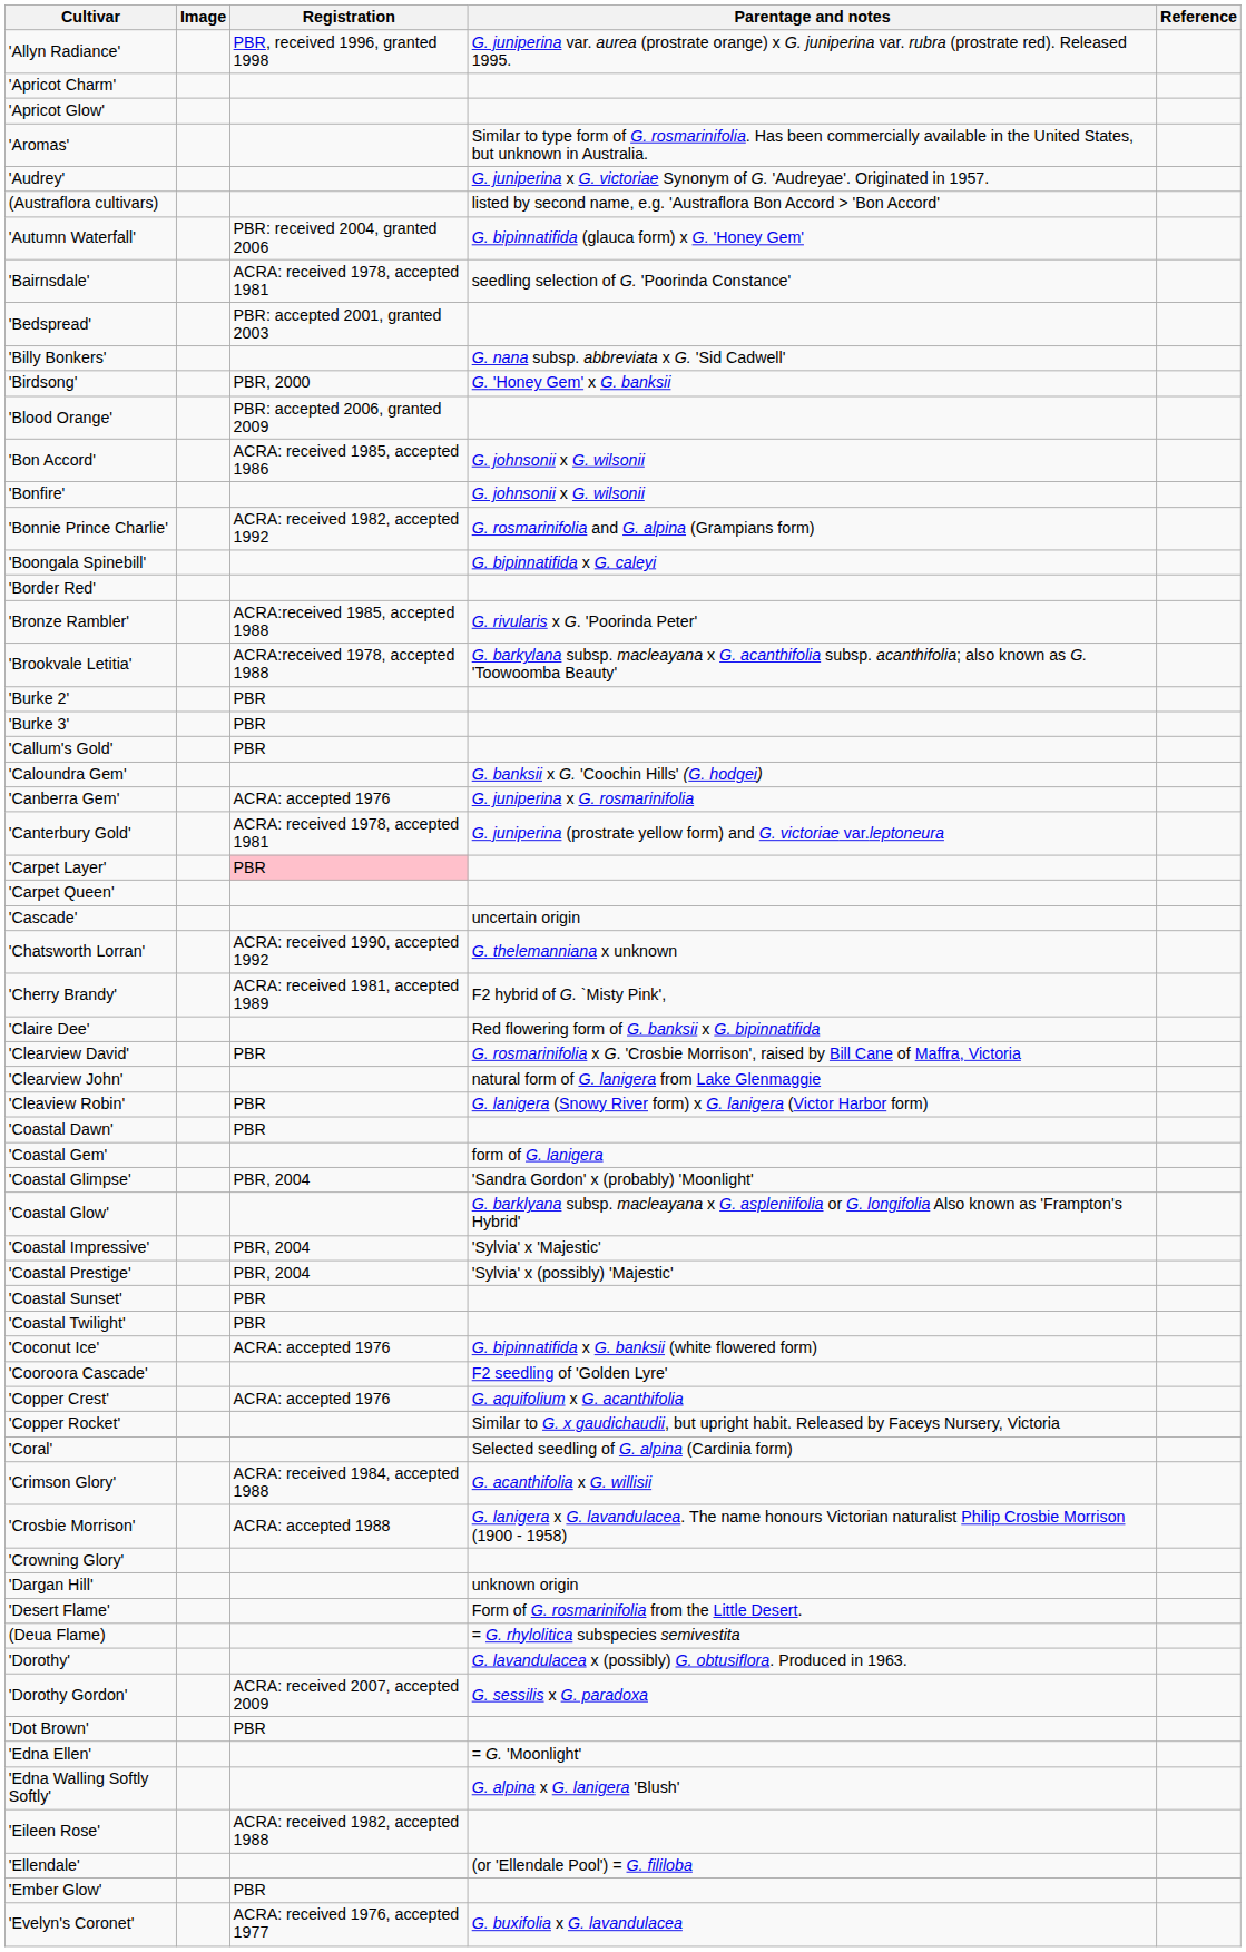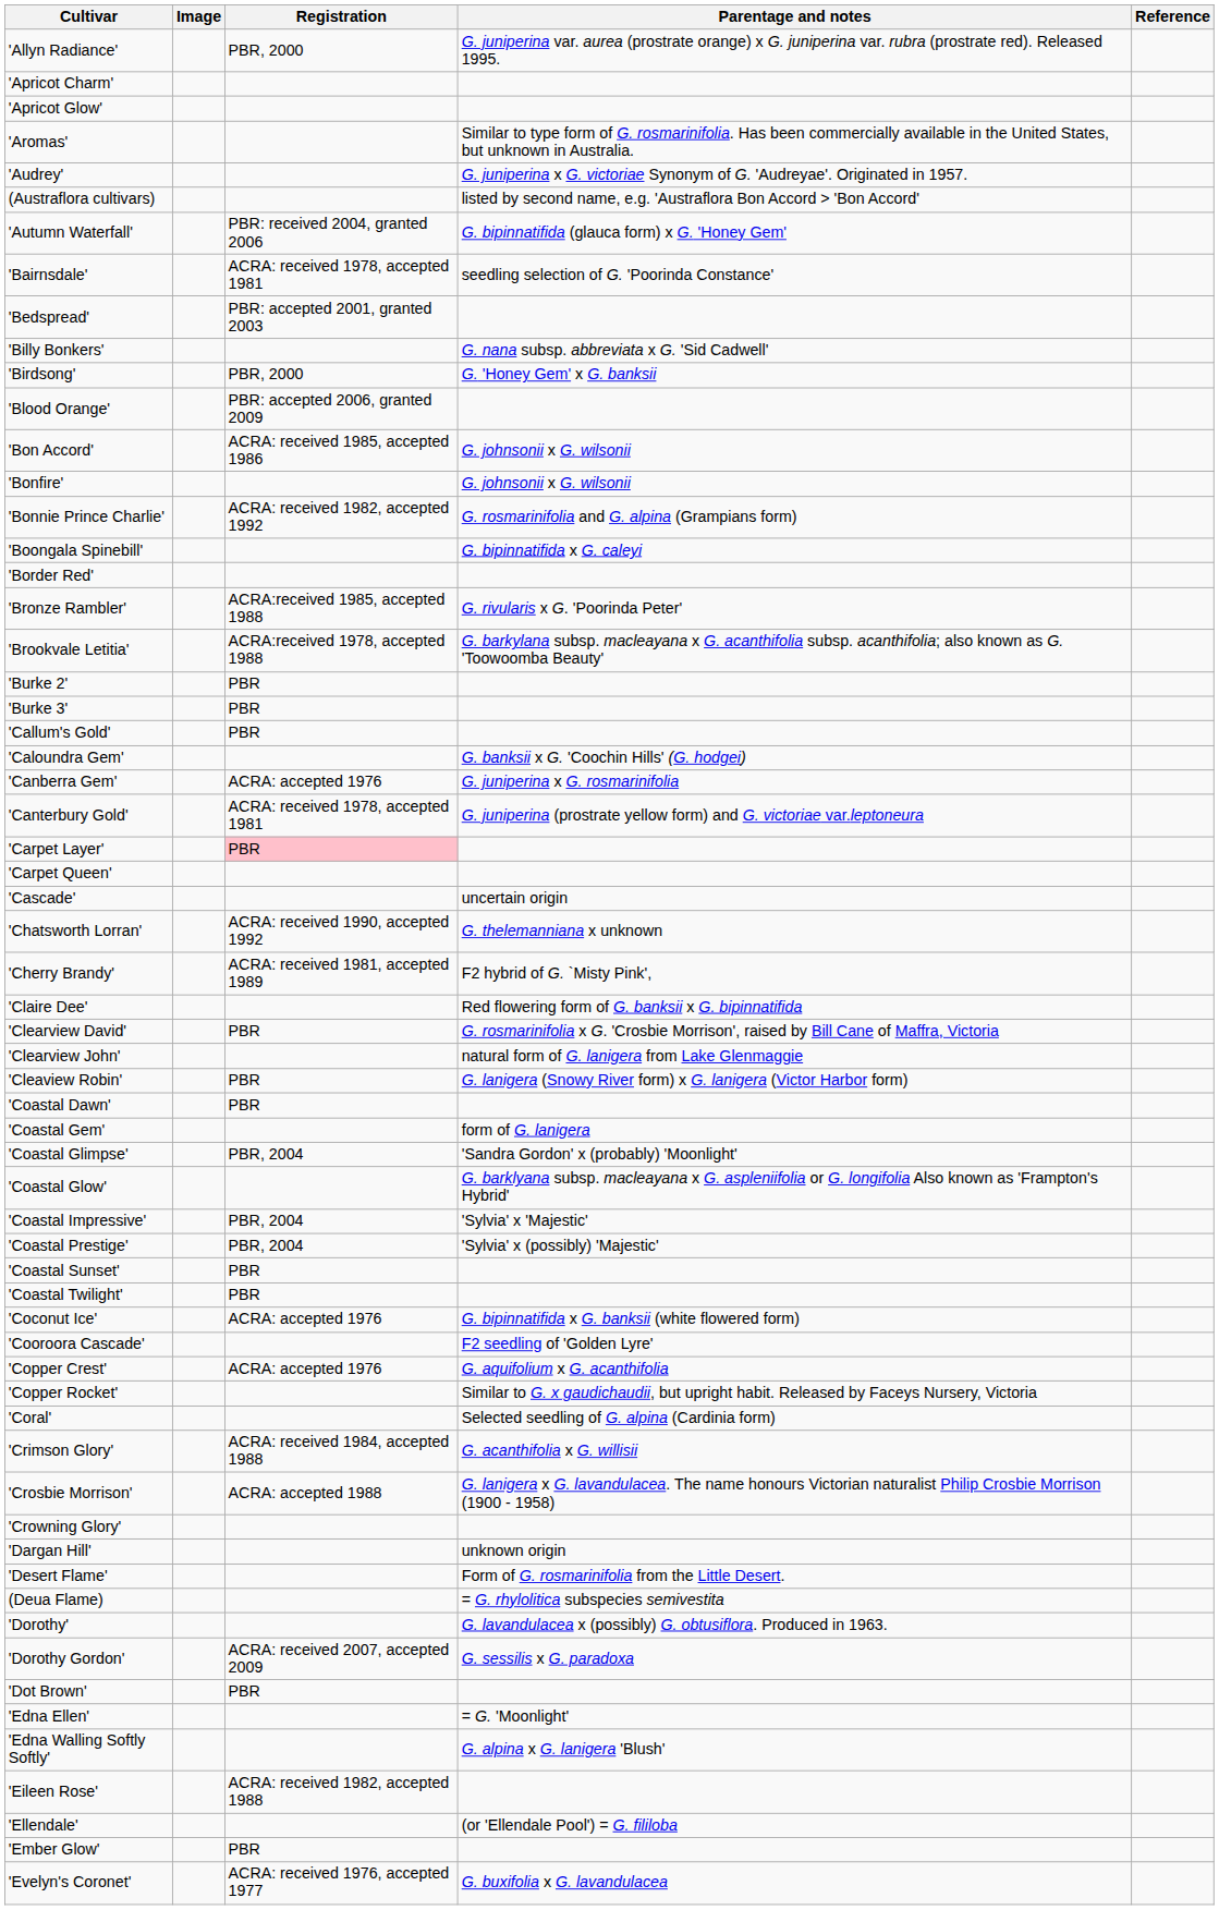 <table class="wikitable">
 <tr>
 <th>Cultivar</th>
 <th>Image</th>
 <th>Registration</th>
 <th>Parentage and notes</th>
 <th>Reference</th>
 </tr>
 <tr>
 <td>'Allyn Radiance'</td>
 <td></td>
-<td><a href='#'>PBR</a>, received 1996, granted 1998</td>
+<td>PBR, 2000</td>
 <td><em><a href='#'>G. juniperina</a></em> var. <em>aurea</em> (prostrate orange) x <em>G. juniperina</em> var. <em>rubra</em> (prostrate red). Released 1995.</td>
 <td></td>
 </tr>
 <tr>
 <td>'Apricot Charm'</td>
 <td></td>
 <td></td>
 <td></td>
 <td></td>
 </tr>
 <tr>
 <td>'Apricot Glow'</td>
 <td></td>
 <td></td>
 <td></td>
 <td></td>
 </tr>
 <tr>
 <td>'Aromas'</td>
 <td></td>
 <td></td>
 <td>Similar to type form of <em><a href='#'>G. rosmarinifolia</a></em>. Has been commercially available in the United States, but unknown in Australia.</td>
 <td></td>
 </tr>
 <tr>
 <td>'Audrey'</td>
 <td></td>
 <td></td>
 <td><em><a href='#'>G. juniperina</a></em> x <em><a href='#'>G. victoriae</a></em> Synonym of  <em>G.</em> 'Audreyae'. Originated in 1957.</td>
 <td></td>
 </tr>
 <tr>
 <td>(Austraflora cultivars)</td>
 <td></td>
 <td></td>
 <td>listed by second name, e.g. 'Austraflora Bon Accord > 'Bon Accord'</td>
 <td></td>
 </tr>
 <tr>
 <td>'Autumn Waterfall'</td>
 <td></td>
 <td>PBR: received 2004, granted 2006</td>
 <td><em><a href='#'>G. bipinnatifida</a> </em> (glauca form) x <a href='#'><em>G.</em> 'Honey Gem'</a></td>
 <td></td>
 </tr>
 <tr>
 <td>'Bairnsdale'</td>
 <td></td>
 <td>ACRA: received 1978, accepted 1981</td>
 <td>seedling selection of <em>G.</em> 'Poorinda Constance'</td>
 <td></td>
 </tr>
 <tr>
 <td>'Bedspread'</td>
 <td></td>
 <td>PBR: accepted 2001, granted 2003</td>
 <td></td>
 <td></td>
 </tr>
 <tr>
 <td>'Billy Bonkers'</td>
 <td></td>
 <td></td>
 <td><em><a href='#'>G. nana</a></em> subsp. <em>abbreviata</em> x <em>G.</em> 'Sid Cadwell'</td>
 <td></td>
 </tr>
 <tr>
 <td>'Birdsong'</td>
 <td></td>
 <td>PBR, 2000</td>
 <td><a href='#'><em>G.</em> 'Honey Gem'</a> x <em><a href='#'>G. banksii</a></em></td>
 <td></td>
 </tr>
 <tr>
 <td>'Blood Orange'</td>
 <td></td>
 <td>PBR: accepted 2006, granted 2009</td>
 <td></td>
 <td></td>
 </tr>
 <tr>
 <td>'Bon Accord'</td>
 <td></td>
 <td>ACRA: received 1985, accepted 1986</td>
 <td><em><a href='#'>G. johnsonii</a></em> x <em><a href='#'>G. wilsonii</a></em></td>
 <td> </td>
 </tr>
 <tr>
 <td>'Bonfire'</td>
 <td></td>
 <td></td>
 <td><em><a href='#'>G. johnsonii</a></em> x <em><a href='#'>G. wilsonii</a></em></td>
 <td></td>
 </tr>
 <tr>
 <td>'Bonnie Prince Charlie'</td>
 <td></td>
 <td>ACRA: received 1982, accepted 1992</td>
 <td><em><a href='#'>G. rosmarinifolia</a></em> and <em><a href='#'>G. alpina</a></em> (Grampians form)</td>
 <td> </td>
 </tr>
 <tr>
 <td>'Boongala Spinebill'</td>
 <td></td>
 <td></td>
 <td><em><a href='#'>G. bipinnatifida</a></em> x <em><a href='#'>G. caleyi</a></em></td>
 <td></td>
 </tr>
 <tr>
 <td>'Border Red'</td>
 <td></td>
 <td></td>
 <td></td>
 <td></td>
 </tr>
 <tr>
 <td>'Bronze Rambler'</td>
 <td></td>
 <td>ACRA:received 1985, accepted 1988</td>
 <td><em><a href='#'>G. rivularis</a></em> x <em>G</em>. 'Poorinda Peter'</td>
 <td> </td>
 </tr>
 <tr>
 <td>'Brookvale Letitia'</td>
 <td></td>
 <td>ACRA:received 1978, accepted 1988</td>
 <td><em><a href='#'>G. barkylana</a></em> subsp. <em>macleayana</em> x <em><a href='#'>G. acanthifolia</a></em> subsp. <em>acanthifolia</em>; also known as <em>G.</em> 'Toowoomba Beauty'</td>
 <td> </td>
 </tr>
 <tr>
 <td>'Burke 2'</td>
 <td></td>
 <td>PBR</td>
 <td></td>
 <td></td>
 </tr>
 <tr>
 <td>'Burke 3'</td>
 <td></td>
 <td>PBR</td>
 <td></td>
 <td></td>
 </tr>
 <tr>
 <td>'Callum's Gold'</td>
 <td></td>
 <td>PBR</td>
 <td></td>
 <td></td>
 </tr>
 <tr>
 <td>'Caloundra Gem'</td>
 <td></td>
 <td></td>
 <td><em><a href='#'>G. banksii</a></em> x <em>G.</em> 'Coochin Hills' <em>(<a href='#'>G. hodgei</a>)</em></td>
 <td></td>
 </tr>
 <tr>
 <td>'Canberra Gem'</td>
 <td></td>
 <td>ACRA: accepted 1976</td>
 <td><em><a href='#'>G. juniperina</a></em> x <em><a href='#'>G. rosmarinifolia</a></em></td>
 <td></td>
 </tr>
 <tr>
 <td>'Canterbury Gold'</td>
 <td></td>
 <td>ACRA: received 1978, accepted 1981</td>
 <td><em><a href='#'>G. juniperina</a></em> (prostrate yellow form) and <a href='#'><em>G. victoriae</em> var.<em>leptoneura</em></a></td>
 <td> </td>
 </tr>
 <tr>
 <td>'Carpet Layer'</td>
 <td></td>
 <td style="background: pink;">PBR</td>
 <td></td>
 <td></td>
 </tr>
 <tr>
 <td>'Carpet Queen'</td>
 <td></td>
 <td></td>
 <td></td>
 <td></td>
 </tr>
 <tr>
 <td>'Cascade'</td>
 <td></td>
 <td></td>
 <td>uncertain origin</td>
 <td></td>
 </tr>
 <tr>
 <td>'Chatsworth Lorran'</td>
 <td></td>
 <td>ACRA: received 1990, accepted 1992</td>
 <td><em><a href='#'>G. thelemanniana</a></em> x unknown</td>
 <td> </td>
 </tr>
 <tr>
 <td>'Cherry Brandy'</td>
 <td></td>
 <td>ACRA: received 1981, accepted 1989</td>
 <td>F2 hybrid of <em>G.</em> `Misty Pink',</td>
 <td> </td>
 </tr>
 <tr>
 <td>'Claire Dee'</td>
 <td></td>
 <td></td>
 <td>Red flowering form of <em><a href='#'>G. banksii</a></em> x <em><a href='#'>G. bipinnatifida</a></em></td>
 <td></td>
 </tr>
 <tr>
 <td>'Clearview David'</td>
 <td></td>
 <td>PBR</td>
 <td><em><a href='#'>G. rosmarinifolia</a></em> x <em>G</em>. 'Crosbie Morrison', raised by <a href='#'>Bill Cane</a> of <a href='#'>Maffra, Victoria</a></td>
 <td>  </td>
 </tr>
 <tr>
 <td>'Clearview John'</td>
 <td></td>
 <td></td>
 <td>natural form of <em><a href='#'>G. lanigera</a></em> from <a href='#'>Lake Glenmaggie</a></td>
 <td></td>
 </tr>
 <tr>
 <td>'Cleaview Robin'</td>
 <td></td>
 <td>PBR</td>
 <td><em><a href='#'>G. lanigera</a></em> (<a href='#'>Snowy River</a> form) x <em><a href='#'>G. lanigera</a></em> (<a href='#'>Victor Harbor</a> form)</td>
 <td></td>
 </tr>
 <tr>
 <td>'Coastal Dawn'</td>
 <td></td>
 <td>PBR</td>
 <td></td>
 <td></td>
 </tr>
 <tr>
 <td>'Coastal Gem'</td>
 <td></td>
 <td></td>
 <td>form of <em><a href='#'>G. lanigera</a></em></td>
 <td></td>
 </tr>
 <tr>
 <td>'Coastal Glimpse'</td>
 <td></td>
 <td>PBR, 2004</td>
 <td>'Sandra Gordon' x (probably) 'Moonlight'</td>
 <td></td>
 </tr>
 <tr>
 <td>'Coastal Glow'</td>
 <td></td>
 <td></td>
 <td><em><a href='#'>G. barklyana</a></em> subsp. <em>macleayana</em> x <em><a href='#'>G. aspleniifolia</a></em> or <em><a href='#'>G. longifolia</a></em> Also known as 'Frampton's Hybrid'</td>
 <td></td>
 </tr>
 <tr>
 <td>'Coastal Impressive'</td>
 <td></td>
 <td>PBR, 2004</td>
 <td>'Sylvia' x   'Majestic'</td>
 <td></td>
 </tr>
 <tr>
 <td>'Coastal Prestige'</td>
 <td></td>
 <td>PBR, 2004</td>
 <td>'Sylvia' x  (possibly) 'Majestic'</td>
 <td></td>
 </tr>
 <tr>
 <td>'Coastal Sunset'</td>
 <td></td>
 <td>PBR</td>
 <td></td>
 <td></td>
 </tr>
 <tr>
 <td>'Coastal Twilight'</td>
 <td></td>
 <td>PBR</td>
 <td></td>
 <td></td>
 </tr>
 <tr>
 <td>'Coconut Ice'</td>
 <td></td>
 <td>ACRA: accepted 1976</td>
 <td><a href='#'><em>G. bipinnatifida</em></a> x <a href='#'><em>G. banksii</em></a> (white flowered form)</td>
 <td> </td>
 </tr>
 <tr>
 <td>'Cooroora Cascade'</td>
 <td></td>
 <td></td>
 <td><a href='#'>F2 seedling</a> of 'Golden Lyre'</td>
 <td></td>
 </tr>
 <tr>
 <td>'Copper Crest'</td>
 <td></td>
 <td>ACRA: accepted 1976</td>
 <td><em><a href='#'>G. aquifolium</a></em> x <em><a href='#'>G. acanthifolia</a></em></td>
 <td> </td>
 </tr>
 <tr>
 <td>'Copper Rocket'</td>
 <td></td>
 <td></td>
 <td>Similar to <em><a href='#'>G. x gaudichaudii</a></em>, but upright habit. Released by Faceys Nursery, Victoria</td>
 <td></td>
 </tr>
 <tr>
 <td>'Coral'</td>
 <td></td>
 <td></td>
 <td>Selected seedling of <em><a href='#'>G. alpina</a></em> (Cardinia form)</td>
 <td></td>
 </tr>
 <tr>
 <td>'Crimson Glory'</td>
 <td></td>
 <td>ACRA: received 1984, accepted 1988</td>
 <td><em><a href='#'>G. acanthifolia</a></em> x <em><a href='#'>G. willisii</a></em></td>
 <td> </td>
 </tr>
 <tr>
 <td>'Crosbie Morrison'</td>
 <td></td>
 <td>ACRA: accepted 1988</td>
 <td><em><a href='#'>G. lanigera</a></em> x <em><a href='#'>G. lavandulacea</a></em>. The name honours Victorian naturalist <a href='#'>Philip Crosbie Morrison</a> (1900 - 1958)</td>
 <td> </td>
 </tr>
 <tr>
 <td>'Crowning Glory'</td>
 <td></td>
 <td></td>
 <td></td>
 <td></td>
 </tr>
 <tr>
 <td>'Dargan Hill'</td>
 <td></td>
 <td></td>
 <td>unknown origin</td>
 <td></td>
 </tr>
 <tr>
 <td>'Desert Flame'</td>
 <td></td>
 <td></td>
 <td>Form of <em><a href='#'>G. rosmarinifolia</a></em> from the <a href='#'>Little Desert</a>.</td>
 <td></td>
 </tr>
 <tr>
 <td>(Deua Flame)</td>
 <td></td>
 <td></td>
 <td>= <em><a href='#'>G. rhylolitica</a></em> subspecies <em>semivestita</em></td>
 <td></td>
 </tr>
 <tr>
 <td>'Dorothy'</td>
 <td></td>
 <td></td>
 <td><em><a href='#'>G. lavandulacea</a></em> x (possibly) <em><a href='#'>G. obtusiflora</a></em>. Produced in 1963.</td>
 <td></td>
 </tr>
 <tr>
 <td>'Dorothy Gordon'</td>
 <td></td>
 <td>ACRA: received 2007, accepted 2009</td>
 <td><em><a href='#'>G. sessilis</a></em> x <em><a href='#'>G. paradoxa</a></em></td>
 <td> </td>
 </tr>
 <tr>
 <td>'Dot Brown'</td>
 <td></td>
 <td>PBR</td>
 <td></td>
 <td></td>
 </tr>
 <tr>
 <td>'Edna Ellen'</td>
 <td></td>
 <td></td>
 <td>= <em>G.</em> 'Moonlight'</td>
 <td></td>
 </tr>
 <tr>
 <td>'Edna Walling Softly Softly'</td>
 <td></td>
 <td></td>
 <td><em><a href='#'>G. alpina</a></em> x <em><a href='#'>G. lanigera</a></em> 'Blush'</td>
 <td></td>
 </tr>
 <tr>
 <td>'Eileen Rose'</td>
 <td></td>
 <td>ACRA: received 1982, accepted 1988</td>
 <td></td>
 <td></td>
 </tr>
 <tr>
 <td>'Ellendale'</td>
 <td></td>
 <td></td>
 <td>(or 'Ellendale Pool') = <a href='#'><em>G. fililoba</em></a></td>
 <td></td>
 </tr>
 <tr>
 <td>'Ember Glow'</td>
 <td></td>
 <td>PBR</td>
 <td></td>
 <td></td>
 </tr>
 <tr>
 <td>'Evelyn's Coronet'</td>
 <td></td>
 <td>ACRA: received 1976, accepted 1977</td>
 <td><em><a href='#'>G. buxifolia</a></em> x <em><a href='#'>G. lavandulacea</a></em></td>
 <td> </td>
 </tr>
 </table>
